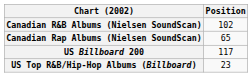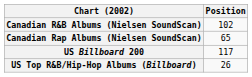 <table class="wikitable sortable plainrowheaders" style="text-align:center">
 <tr>
 <th scope="col">Chart (2002)</th>
 <th scope="col">Position</th>
 </tr>
 <tr>
 <th scope="row">Canadian R&B Albums (Nielsen SoundScan)</th>
 <td>102</td>
 </tr>
 <tr>
 <th scope="row">Canadian Rap Albums (Nielsen SoundScan)</th>
 <td>65</td>
 </tr>
 <tr>
 <th scope="row">US <em>Billboard</em> 200</th>
 <td>117</td>
 </tr>
 <tr>
 <th scope="row">US Top R&B/Hip-Hop Albums (<em>Billboard</em>)</th>
-<td>23</td>
+<td>26</td>
 </tr>
 </table>
